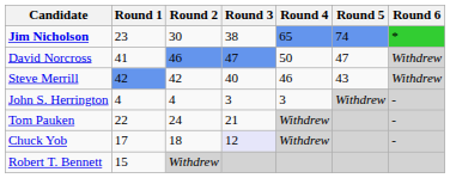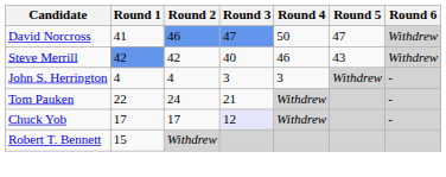 <table class="wikitable">
 <tr>
 <th>Candidate</th>
 <th>Round 1</th>
 <th>Round 2</th>
 <th>Round 3</th>
 <th>Round 4</th>
 <th>Round 5</th>
 <th>Round 6</th>
-</tr>
-<tr>
-<td><strong><a href='#'>Jim Nicholson</a></strong></td>
-<td>23</td>
-<td>30</td>
-<td>38</td>
-<td style="background:cornflowerblue;">65</td>
-<td style="background:cornflowerblue;">74</td>
-<td style="background:limegreen;">*</td>
 </tr>
 <tr>
 <td><a href='#'>David Norcross</a></td>
 <td>41</td>
 <td style="background:cornflowerblue;">46</td>
 <td style="background:cornflowerblue;">47</td>
 <td>50</td>
 <td>47</td>
 <td style="background:lightgrey;"><em>Withdrew</em></td>
 </tr>
 <tr>
 <td><a href='#'>Steve Merrill</a></td>
 <td style="background:cornflowerblue;">42</td>
 <td>42</td>
 <td>40</td>
 <td>46</td>
 <td>43</td>
 <td style="background:lightgrey;"><em>Withdrew</em></td>
 </tr>
 <tr>
 <td><a href='#'>John S. Herrington</a></td>
 <td>4</td>
 <td>4</td>
 <td>3</td>
 <td>3</td>
 <td style="background:lightgrey;"><em>Withdrew</em></td>
 <td style="background:lightgrey;">-</td>
 </tr>
 <tr>
 <td><a href='#'>Tom Pauken</a></td>
 <td>22</td>
 <td>24</td>
 <td>21</td>
 <td style="background:lightgrey;"><em>Withdrew</em></td>
 <td style="background:lightgrey;"></td>
 <td style="background:lightgrey;">-</td>
 </tr>
 <tr>
 <td><a href='#'>Chuck Yob</a></td>
 <td>17</td>
-<td>18</td>
+<td>17</td>
 <td style="background: lavender;">12</td>
 <td style="background:lightgrey;"><em>Withdrew</em></td>
 <td style="background:lightgrey;"></td>
 <td style="background:lightgrey;">-</td>
 </tr>
 <tr>
 <td><a href='#'>Robert T. Bennett</a></td>
 <td>15</td>
 <td style="background:lightgrey;"><em>Withdrew</em></td>
 <td style="background:lightgrey;"></td>
 <td style="background:lightgrey;"></td>
 <td style="background:lightgrey;"></td>
 <td style="background:lightgrey;"></td>
 </tr>
 </table>
